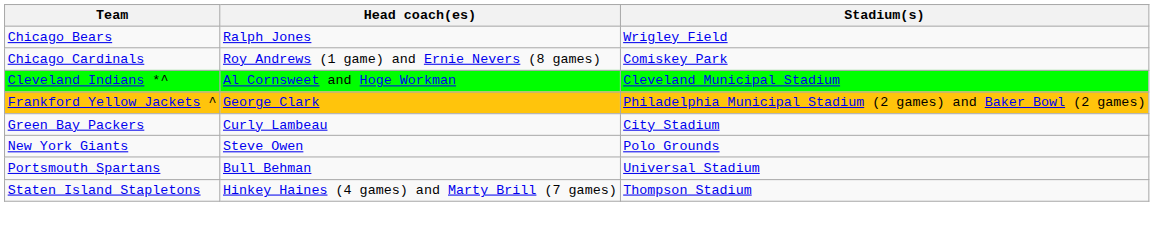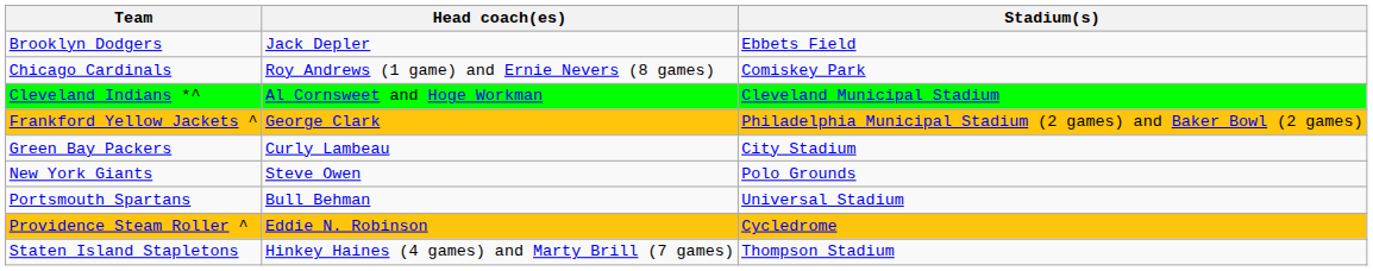 <table class="wikitable">
 <tr>
 <th>Team</th>
 <th>Head coach(es)</th>
 <th>Stadium(s)</th>
 </tr>
 <tr>
-<td><a href='#'>Chicago Bears</a></td>
-<td><a href='#'>Ralph Jones</a></td>
-<td><a href='#'>Wrigley Field</a></td>
+<td><a href='#'>Brooklyn Dodgers</a></td>
+<td><a href='#'>Jack Depler</a></td>
+<td><a href='#'>Ebbets Field</a></td>
 </tr>
 <tr>
 <td><a href='#'>Chicago Cardinals</a></td>
 <td><a href='#'>Roy Andrews</a> (1 game) and <a href='#'>Ernie Nevers</a> (8 games)</td>
 <td><a href='#'>Comiskey Park</a></td>
 </tr>
 <tr style="background-color:#00FF00;">
 <td><a href='#'>Cleveland Indians</a> *^</td>
 <td><a href='#'>Al Cornsweet</a> and <a href='#'>Hoge Workman</a></td>
 <td><a href='#'>Cleveland Municipal Stadium</a></td>
 </tr>
 <tr style="background-color:#FFC40C;">
 <td><a href='#'>Frankford Yellow Jackets</a> ^</td>
 <td><a href='#'>George Clark</a></td>
 <td><a href='#'>Philadelphia Municipal Stadium</a> (2 games) and <a href='#'>Baker Bowl</a> (2 games)</td>
 </tr>
 <tr>
 <td><a href='#'>Green Bay Packers</a></td>
 <td><a href='#'>Curly Lambeau</a></td>
 <td><a href='#'>City Stadium</a></td>
 </tr>
 <tr>
 <td><a href='#'>New York Giants</a></td>
 <td><a href='#'>Steve Owen</a></td>
 <td><a href='#'>Polo Grounds</a></td>
 </tr>
 <tr>
 <td><a href='#'>Portsmouth Spartans</a></td>
 <td><a href='#'>Bull Behman</a></td>
 <td><a href='#'>Universal Stadium</a></td>
 </tr>
+<tr style="background-color:#FFC40C;">
+<td><a href='#'>Providence Steam Roller</a> ^</td>
+<td><a href='#'>Eddie N. Robinson</a></td>
+<td><a href='#'>Cycledrome</a></td>
+</tr>
 <tr>
 <td><a href='#'>Staten Island Stapletons</a></td>
 <td><a href='#'>Hinkey Haines</a> (4 games) and <a href='#'>Marty Brill</a> (7 games)</td>
 <td><a href='#'>Thompson Stadium</a></td>
 </tr>
 </table>
